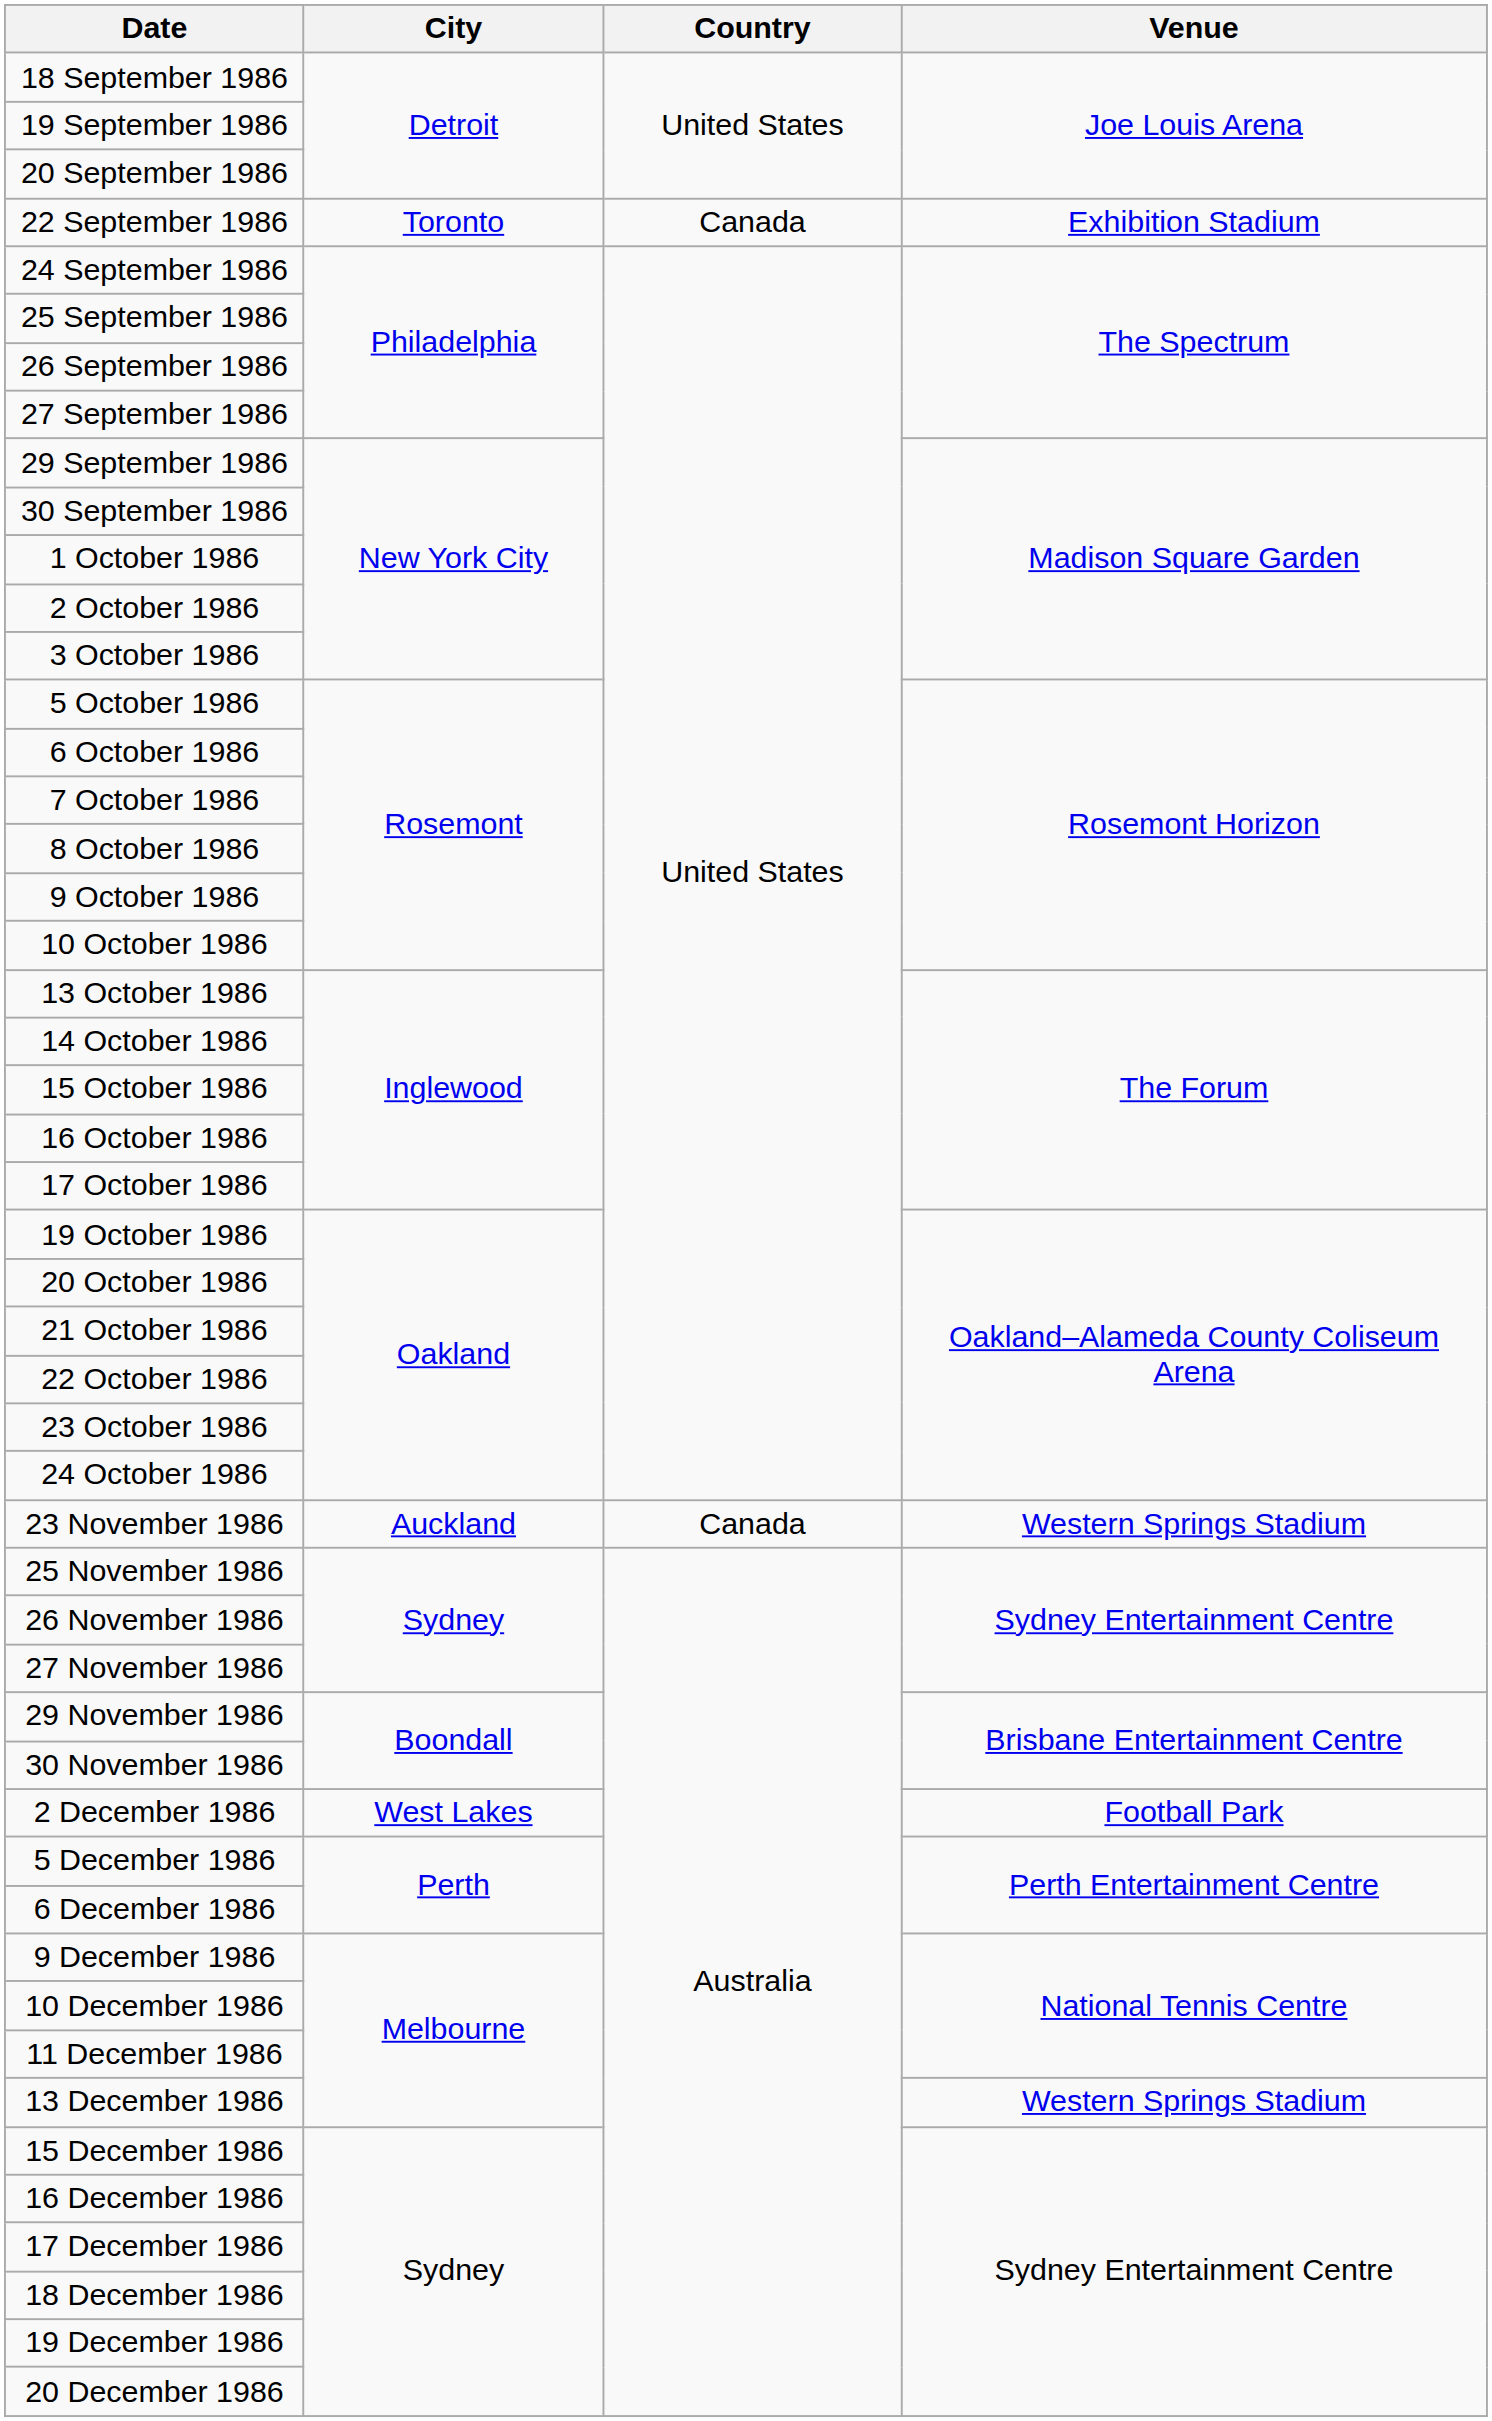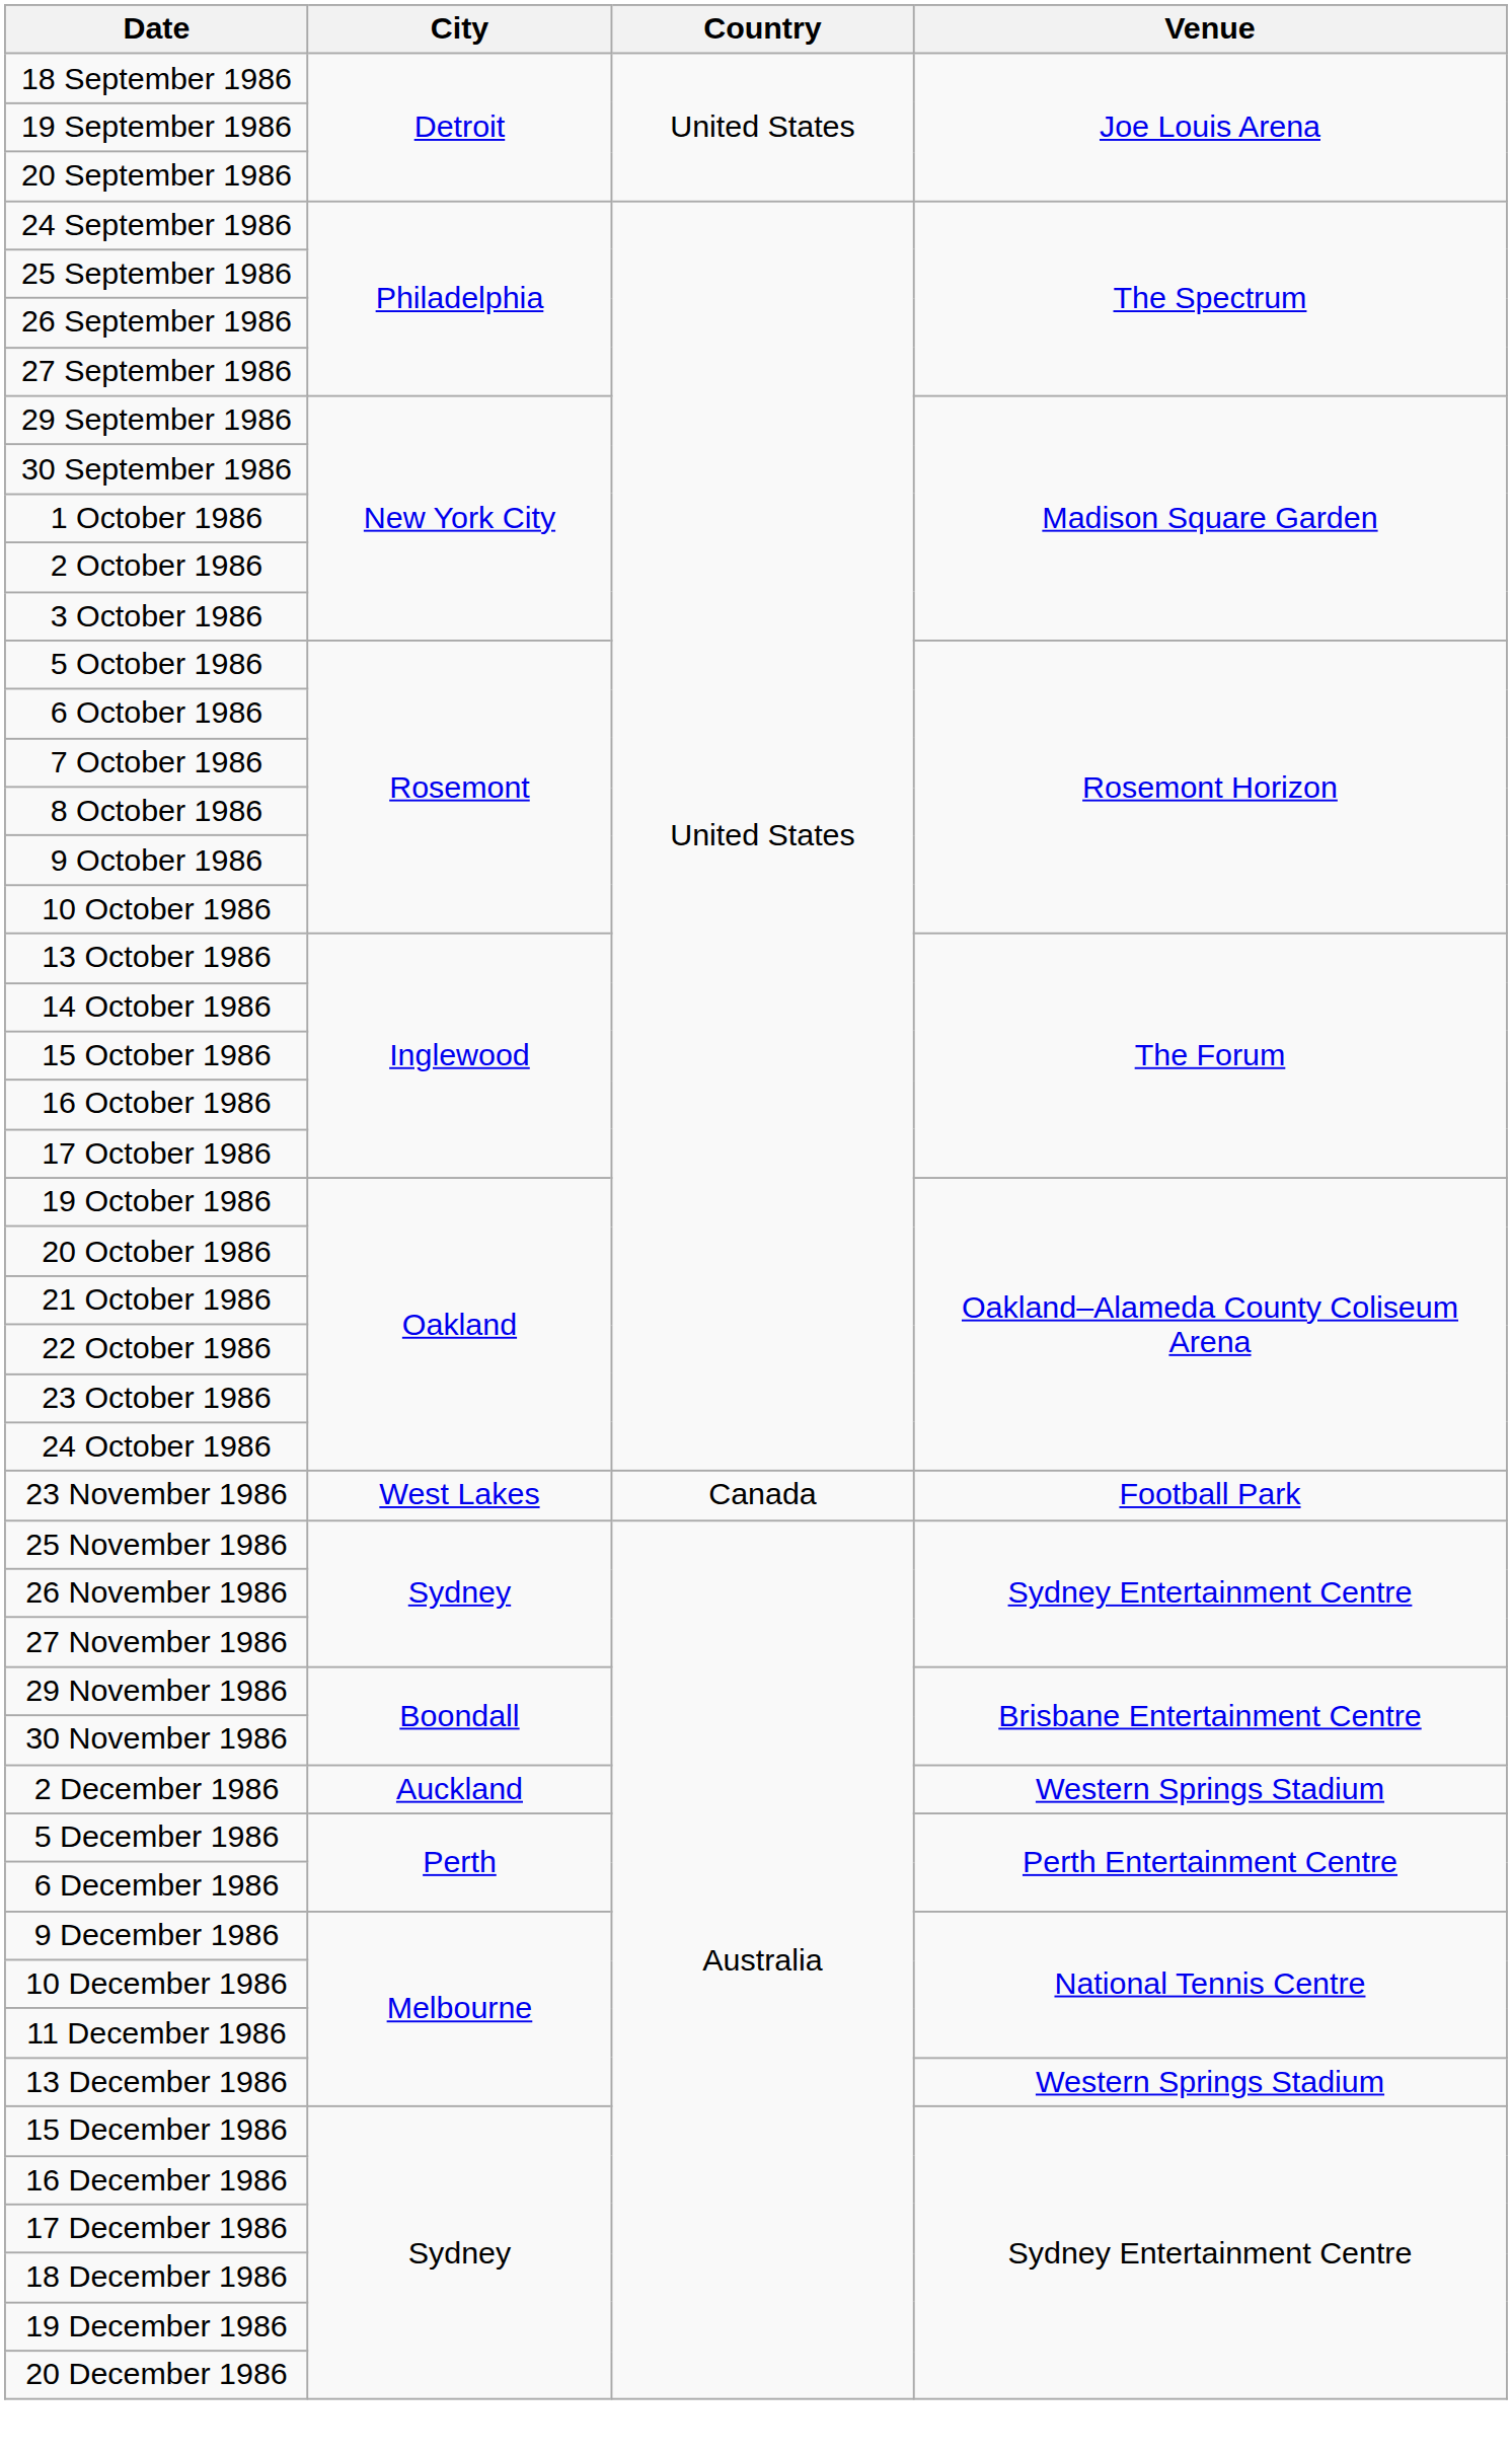 <table class="wikitable" style="text-align:center;">
 <tr>
 <th width="150">Date</th>
 <th width="150">City</th>
 <th width="150">Country</th>
 <th width="300">Venue</th>
 </tr>
 <tr>
 <td>18 September 1986</td>
 <td rowspan="3"><a href='#'>Detroit</a></td>
 <td rowspan="3">United States</td>
 <td rowspan="3"><a href='#'>Joe Louis Arena</a></td>
 </tr>
 <tr>
 <td>19 September 1986</td>
 </tr>
 <tr>
 <td>20 September 1986</td>
-</tr>
-<tr>
-<td>22 September 1986</td>
-<td><a href='#'>Toronto</a></td>
-<td>Canada</td>
-<td><a href='#'>Exhibition Stadium</a></td>
 </tr>
 <tr>
 <td>24 September 1986</td>
 <td rowspan="4"><a href='#'>Philadelphia</a></td>
 <td rowspan="26">United States</td>
 <td rowspan="4"><a href='#'>The Spectrum</a></td>
 </tr>
 <tr>
 <td>25 September 1986</td>
 </tr>
 <tr>
 <td>26 September 1986</td>
 </tr>
 <tr>
 <td>27 September 1986</td>
 </tr>
 <tr>
 <td>29 September 1986</td>
 <td rowspan="5"><a href='#'>New York City</a></td>
 <td rowspan="5"><a href='#'>Madison Square Garden</a></td>
 </tr>
 <tr>
 <td>30 September 1986</td>
 </tr>
 <tr>
 <td>1 October 1986</td>
 </tr>
 <tr>
 <td>2 October 1986</td>
 </tr>
 <tr>
 <td>3 October 1986</td>
 </tr>
 <tr>
 <td>5 October 1986</td>
 <td rowspan="6"><a href='#'>Rosemont</a></td>
 <td rowspan="6"><a href='#'>Rosemont Horizon</a></td>
 </tr>
 <tr>
 <td>6 October 1986</td>
 </tr>
 <tr>
 <td>7 October 1986</td>
 </tr>
 <tr>
 <td>8 October 1986</td>
 </tr>
 <tr>
 <td>9 October 1986</td>
 </tr>
 <tr>
 <td>10 October 1986</td>
 </tr>
 <tr>
 <td>13 October 1986</td>
 <td rowspan="5"><a href='#'>Inglewood</a></td>
 <td rowspan="5"><a href='#'>The Forum</a></td>
 </tr>
 <tr>
 <td>14 October 1986</td>
 </tr>
 <tr>
 <td>15 October 1986</td>
 </tr>
 <tr>
 <td>16 October 1986</td>
 </tr>
 <tr>
 <td>17 October 1986</td>
 </tr>
 <tr>
 <td>19 October 1986</td>
 <td rowspan="6"><a href='#'>Oakland</a></td>
 <td rowspan="6"><a href='#'>Oakland–Alameda County Coliseum Arena</a></td>
 </tr>
 <tr>
 <td>20 October 1986</td>
 </tr>
 <tr>
 <td>21 October 1986</td>
 </tr>
 <tr>
 <td>22 October 1986</td>
 </tr>
 <tr>
 <td>23 October 1986</td>
 </tr>
 <tr>
 <td>24 October 1986</td>
 </tr>
 <tr>
 <td>23 November 1986</td>
-<td><a href='#'>Auckland</a></td>
+<td><a href='#'>West Lakes</a></td>
 <td>Canada</td>
-<td><a href='#'>Western Springs Stadium</a></td>
+<td><a href='#'>Football Park</a></td>
 </tr>
 <tr>
 <td>25 November 1986</td>
 <td rowspan="3"><a href='#'>Sydney</a></td>
 <td rowspan="18">Australia</td>
 <td rowspan="3"><a href='#'>Sydney Entertainment Centre</a></td>
 </tr>
 <tr>
 <td>26 November 1986</td>
 </tr>
 <tr>
 <td>27 November 1986</td>
 </tr>
 <tr>
 <td>29 November 1986</td>
 <td rowspan="2"><a href='#'>Boondall</a></td>
 <td rowspan="2"><a href='#'>Brisbane Entertainment Centre</a></td>
 </tr>
 <tr>
 <td>30 November 1986</td>
 </tr>
 <tr>
 <td>2 December 1986</td>
-<td><a href='#'>West Lakes</a></td>
-<td><a href='#'>Football Park</a></td>
+<td><a href='#'>Auckland</a></td>
+<td><a href='#'>Western Springs Stadium</a></td>
 </tr>
 <tr>
 <td>5 December 1986</td>
 <td rowspan="2"><a href='#'>Perth</a></td>
 <td rowspan="2"><a href='#'>Perth Entertainment Centre</a></td>
 </tr>
 <tr>
 <td>6 December 1986</td>
 </tr>
 <tr>
 <td>9 December 1986</td>
 <td rowspan="4"><a href='#'>Melbourne</a></td>
 <td rowspan="3"><a href='#'>National Tennis Centre</a></td>
 </tr>
 <tr>
 <td>10 December 1986</td>
 </tr>
 <tr>
 <td>11 December 1986</td>
 </tr>
 <tr>
 <td>13 December 1986</td>
 <td><a href='#'>Western Springs Stadium</a></td>
 </tr>
 <tr>
 <td>15 December 1986</td>
 <td rowspan="6">Sydney</td>
 <td rowspan="6">Sydney Entertainment Centre</td>
 </tr>
 <tr>
 <td>16 December 1986</td>
 </tr>
 <tr>
 <td>17 December 1986</td>
 </tr>
 <tr>
 <td>18 December 1986</td>
 </tr>
 <tr>
 <td>19 December 1986</td>
 </tr>
 <tr>
 <td>20 December 1986</td>
 </tr>
 </table>
